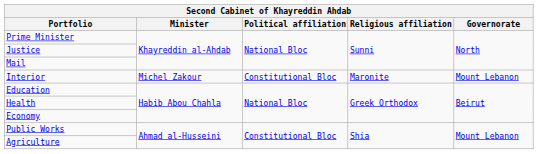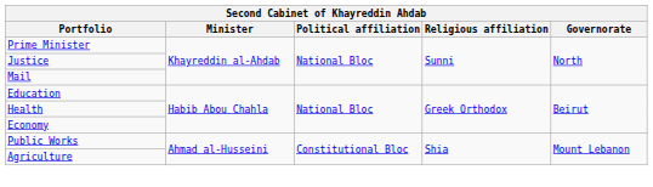 <table class="wikitable">
 <tr>
 <th colspan="5">Second Cabinet of Khayreddin Ahdab</th>
 </tr>
 <tr>
 <th width="25%">Portfolio</th>
 <th width="20%">Minister</th>
 <th width="20%">Political affiliation</th>
 <th width="20%">Religious affiliation</th>
 <th width="20%">Governorate</th>
 </tr>
 <tr>
 <td><a href='#'>Prime Minister</a></td>
 <td rowspan="3"><a href='#'>Khayreddin al-Ahdab</a></td>
 <td rowspan="3"> <a href='#'>National Bloc</a></td>
 <td rowspan="3"><a href='#'>Sunni</a></td>
 <td rowspan="3"><a href='#'>North</a></td>
 </tr>
 <tr>
 <td><a href='#'>Justice</a></td>
 </tr>
 <tr>
 <td><a href='#'>Mail</a></td>
 </tr>
 <tr>
-<td><a href='#'>Interior</a></td>
-<td><a href='#'>Michel Zakour</a></td>
-<td> <a href='#'>Constitutional Bloc</a></td>
-<td><a href='#'>Maronite</a></td>
-<td><a href='#'>Mount Lebanon</a></td>
-</tr>
-<tr>
 <td><a href='#'>Education</a></td>
 <td rowspan="3"><a href='#'>Habib Abou Chahla</a></td>
 <td rowspan="3"> <a href='#'>National Bloc</a></td>
 <td rowspan="3"><a href='#'>Greek Orthodox</a></td>
 <td rowspan="3"><a href='#'>Beirut</a></td>
 </tr>
 <tr>
 <td><a href='#'>Health</a></td>
 </tr>
 <tr>
 <td><a href='#'>Economy</a></td>
 </tr>
 <tr>
 <td><a href='#'>Public Works</a></td>
 <td rowspan="2"><a href='#'>Ahmad al-Husseini</a></td>
 <td rowspan="2"> <a href='#'>Constitutional Bloc</a></td>
 <td rowspan="2"><a href='#'>Shia</a></td>
 <td rowspan="2"><a href='#'>Mount Lebanon</a></td>
 </tr>
 <tr>
 <td><a href='#'>Agriculture</a></td>
 </tr>
 </table>
